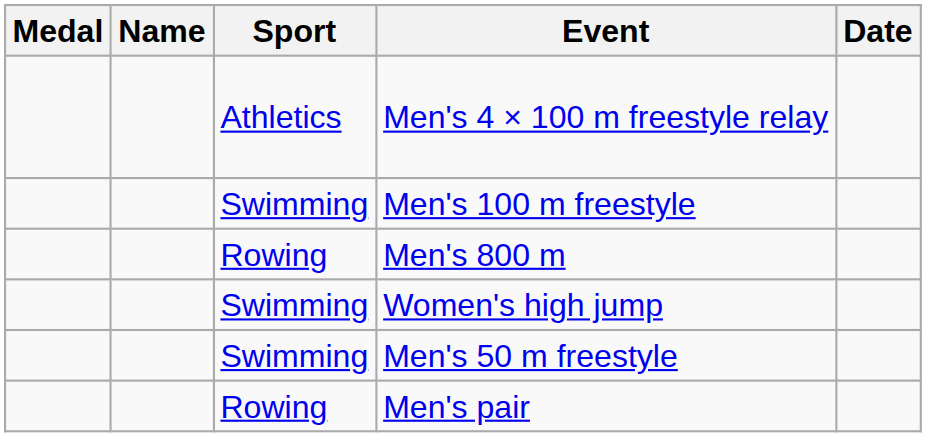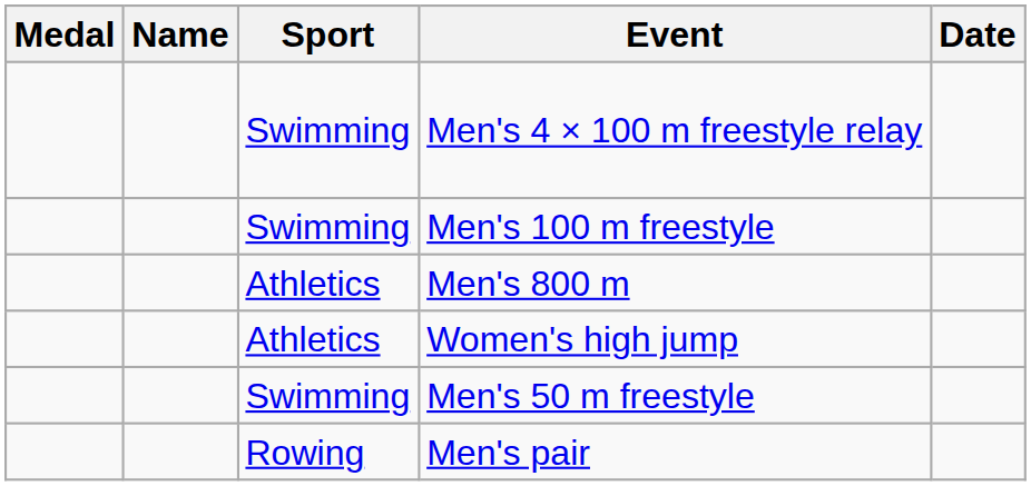 <table class="wikitable sortable" style="font-size:95%">
 <tr>
 <th>Medal</th>
 <th>Name</th>
 <th>Sport</th>
 <th>Event</th>
 <th>Date</th>
 </tr>
 <tr>
 <td></td>
 <td><br><br><br></td>
-<td><a href='#'>Athletics</a></td>
+<td><a href='#'>Swimming</a></td>
 <td><a href='#'>Men's 4 × 100 m freestyle relay</a></td>
 <td></td>
 </tr>
 <tr>
 <td></td>
 <td></td>
 <td><a href='#'>Swimming</a></td>
 <td><a href='#'>Men's 100 m freestyle</a></td>
 <td></td>
 </tr>
 <tr>
 <td></td>
 <td></td>
-<td><a href='#'>Rowing</a></td>
+<td><a href='#'>Athletics</a></td>
 <td><a href='#'>Men's 800 m</a></td>
 <td></td>
 </tr>
 <tr>
 <td></td>
 <td></td>
-<td><a href='#'>Swimming</a></td>
+<td><a href='#'>Athletics</a></td>
 <td><a href='#'>Women's high jump</a></td>
 <td></td>
 </tr>
 <tr>
 <td></td>
 <td></td>
 <td><a href='#'>Swimming</a></td>
 <td><a href='#'>Men's 50 m freestyle</a></td>
 <td></td>
 </tr>
 <tr>
 <td></td>
 <td><br></td>
 <td><a href='#'>Rowing</a></td>
 <td><a href='#'>Men's pair</a></td>
 <td></td>
 </tr>
 </table>
